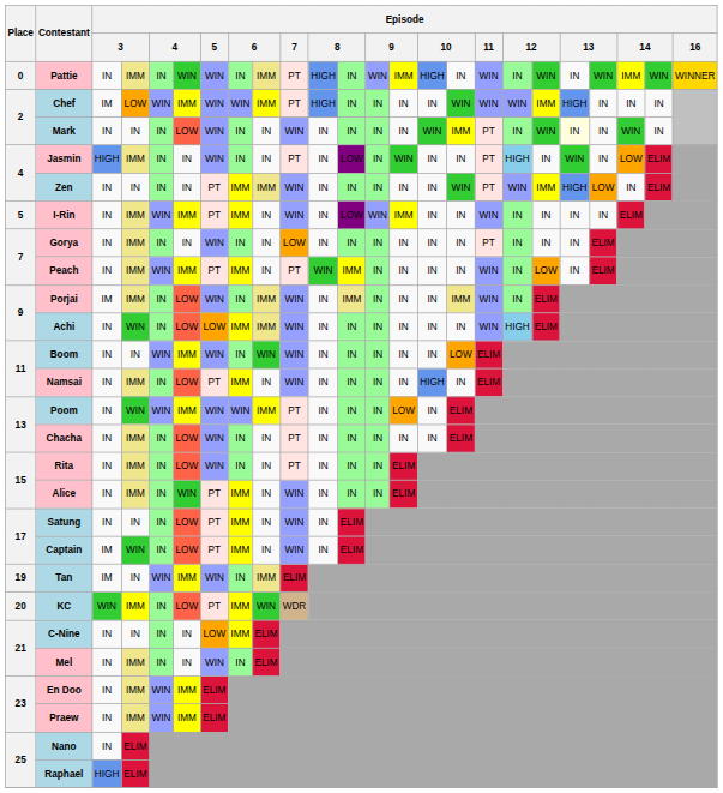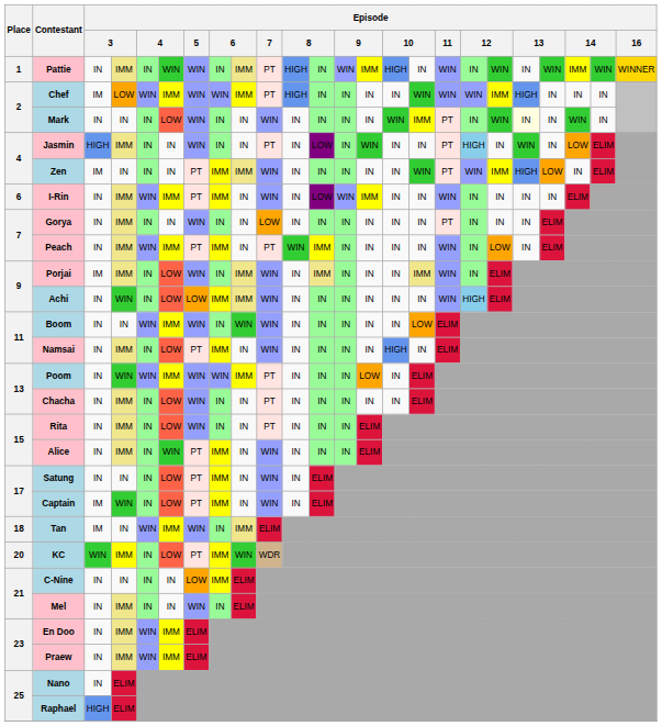 <table class="wikitable" style="text-align: center; font-size:8pt; line-height:25px;">
 <tr>
 <th rowspan=2>Place</th>
 <th rowspan=2>Contestant</th>
 <th colspan="30">Episode</th>
 </tr>
 <tr>
 <th colspan="2">3</th>
 <th colspan="2">4</th>
 <th colspan="1">5</th>
 <th colspan="2">6</th>
 <th colspan="1">7</th>
 <th colspan="2">8</th>
 <th colspan="2">9</th>
 <th colspan="2">10</th>
 <th colspan="1">11</th>
 <th colspan="2">12</th>
 <th colspan="2">13</th>
 <th colspan="2">14</th>
 <th colspan="2">16</th>
 </tr>
 <tr>
-<th rowspan="1">0</th>
+<th rowspan="1">1</th>
 <th style="background:pink;">Pattie</th>
 <td>IN</td>
 <td style="background:khaki;">IMM</td>
 <td style="background:palegreen;">IN</td>
 <td style="background:limegreen;">WIN</td>
 <td style="background:#959FFD;">WIN</td>
 <td style="background:palegreen;">IN</td>
 <td style="background:khaki;">IMM</td>
 <td style="background:mistyrose;">PT</td>
 <td style="background:cornflowerblue;">HIGH</td>
 <td style="background:palegreen;">IN</td>
 <td style="background:#959FFD;">WIN</td>
 <td style="background:yellow;">IMM</td>
 <td style="background:cornflowerblue;">HIGH</td>
 <td>IN</td>
 <td style="background:#959FFD;">WIN</td>
 <td style="background:palegreen;">IN</td>
 <td style="background:limegreen;">WIN</td>
 <td>IN</td>
 <td style="background:limegreen;">WIN</td>
 <td style="background:yellow;">IMM</td>
 <td style="background:limegreen;">WIN</td>
 <td style="background:gold;">WINNER</td>
 </tr>
 <tr>
 <th rowspan="2">2</th>
 <th style="background:lightblue;">Chef</th>
 <td>IM</td>
 <td style="background:orange;">LOW</td>
 <td style="background:#959FFD;">WIN</td>
 <td style="background:yellow;">IMM</td>
 <td style="background:#959FFD;">WIN</td>
 <td style="background:#959FFD;">WIN</td>
 <td style="background:yellow;">IMM</td>
 <td style="background:mistyrose;">PT</td>
 <td style="background:cornflowerblue;">HIGH</td>
 <td style="background:palegreen;">IN</td>
 <td style="background:palegreen;">IN</td>
 <td>IN</td>
 <td>IN</td>
 <td style="background:limegreen;">WIN</td>
 <td style="background:#959FFD;">WIN</td>
 <td style="background:#959FFD;">WIN</td>
 <td style="background:yellow;">IMM</td>
 <td style="background:cornflowerblue;">HIGH</td>
 <td>IN</td>
 <td>IN</td>
 <td>IN</td>
 <td style="background:silver;" rowspan="2"></td>
 </tr>
 <tr>
 <th style="background:lightblue;">Mark</th>
 <td>IN</td>
 <td>IN</td>
 <td style="background:palegreen;">IN</td>
 <td style="background:tomato;">LOW</td>
 <td style="background:#959FFD;">WIN</td>
 <td style="background:palegreen;">IN</td>
 <td>IN</td>
 <td style="background:#959FFD;">WIN</td>
 <td>IN</td>
 <td style="background:palegreen;">IN</td>
 <td style="background:palegreen;">IN</td>
 <td>IN</td>
 <td style="background:limegreen;">WIN</td>
 <td style="background:yellow;">IMM</td>
 <td style="background:mistyrose;">PT</td>
 <td style="background:palegreen;">IN</td>
 <td style="background:limegreen;">WIN</td>
 <td style="background: lightyellow;">IN</td>
 <td>IN</td>
 <td style="background:limegreen;">WIN</td>
 <td>IN</td>
 </tr>
 <tr>
 <th rowspan="2">4</th>
 <th style="background:pink;">Jasmin</th>
 <td style="background:cornflowerblue;">HIGH</td>
 <td style="background:khaki;">IMM</td>
 <td style="background:palegreen;">IN</td>
 <td>IN</td>
 <td style="background:#959FFD;">WIN</td>
 <td style="background:palegreen;">IN</td>
 <td>IN</td>
 <td style="background:mistyrose;">PT</td>
 <td>IN</td>
 <td style="background:purple;">LOW</td>
 <td style="background:palegreen;">IN</td>
 <td style="background:limegreen;">WIN</td>
 <td>IN</td>
 <td>IN</td>
 <td style="background:mistyrose;">PT</td>
 <td style="background:skyblue;">HIGH</td>
 <td>IN</td>
 <td style="background:limegreen;">WIN</td>
 <td>IN</td>
 <td style="background:orange;">LOW</td>
 <td style="background:crimson;">ELIM</td>
 <td colspan="35" style="background:darkgrey;"></td>
 </tr>
 <tr>
 <th style="background:lightblue;">Zen</th>
-<td>IN</td>
+<td>IM</td>
 <td>IN</td>
 <td style="background:palegreen;">IN</td>
 <td>IN</td>
 <td style="background:mistyrose;">PT</td>
 <td style="background:yellow;">IMM</td>
 <td style="background:khaki;">IMM</td>
 <td style="background:#959FFD;">WIN</td>
 <td>IN</td>
 <td style="background:palegreen;">IN</td>
 <td style="background:palegreen;">IN</td>
 <td>IN</td>
 <td>IN</td>
 <td style="background:limegreen;">WIN</td>
 <td style="background:mistyrose;">PT</td>
 <td style="background:#959FFD;">WIN</td>
 <td style="background:yellow;">IMM</td>
 <td style="background:cornflowerblue;">HIGH</td>
 <td style="background:orange;">LOW</td>
 <td>IN</td>
 <td style="background:crimson;">ELIM</td>
 <td colspan="35" style="background:darkgrey;"></td>
 </tr>
 <tr>
-<th rowspan="1">5</th>
+<th rowspan="1">6</th>
 <th style="background:pink;">I-Rin</th>
 <td>IN</td>
 <td style="background:khaki;">IMM</td>
 <td style="background:#959FFD;">WIN</td>
 <td style="background:yellow;">IMM</td>
 <td style="background:mistyrose;">PT</td>
 <td style="background:yellow;">IMM</td>
 <td>IN</td>
 <td style="background:#959FFD;">WIN</td>
 <td>IN</td>
 <td style="background:purple;">LOW</td>
 <td style="background:#959FFD;">WIN</td>
 <td style="background:yellow;">IMM</td>
 <td>IN</td>
 <td>IN</td>
 <td style="background:#959FFD;">WIN</td>
 <td style="background:palegreen;">IN</td>
 <td>IN</td>
 <td>IN</td>
 <td>IN</td>
 <td style="background:crimson;">ELIM</td>
 <td colspan="35" style="background:darkgrey;"></td>
 </tr>
 <tr>
 <th rowspan="2">7</th>
 <th style="background:pink;">Gorya</th>
 <td>IN</td>
 <td style="background:khaki;">IMM</td>
 <td style="background:palegreen;">IN</td>
 <td>IN</td>
 <td style="background:#959FFD;">WIN</td>
 <td style="background:palegreen;">IN</td>
 <td>IN</td>
 <td style="background:orange;">LOW</td>
 <td>IN</td>
 <td style="background:palegreen;">IN</td>
 <td style="background:palegreen;">IN</td>
 <td>IN</td>
 <td>IN</td>
 <td>IN</td>
 <td style="background:mistyrose;">PT</td>
 <td style="background:palegreen;">IN</td>
 <td>IN</td>
 <td>IN</td>
 <td style="background:crimson;">ELIM</td>
 <td colspan="35" style="background:darkgrey;"></td>
 </tr>
 <tr>
 <th style="background:pink;">Peach</th>
 <td>IN</td>
 <td style="background:khaki;">IMM</td>
 <td style="background:#959FFD;">WIN</td>
 <td style="background:yellow;">IMM</td>
 <td style="background:mistyrose;">PT</td>
 <td style="background:yellow;">IMM</td>
 <td>IN</td>
 <td style="background:mistyrose;">PT</td>
 <td style="background:limegreen;">WIN</td>
 <td style="background:yellow;">IMM</td>
 <td style="background:palegreen;">IN</td>
 <td>IN</td>
 <td>IN</td>
 <td>IN</td>
 <td style="background:#959FFD;">WIN</td>
 <td style="background:palegreen;">IN</td>
 <td style="background:orange;">LOW</td>
 <td>IN</td>
 <td style="background:crimson;">ELIM</td>
 <td colspan="35" style="background:darkgrey;"></td>
 </tr>
 <tr>
 <th rowspan="2">9</th>
 <th style="background:pink;">Porjai</th>
 <td>IM</td>
 <td style="background:khaki;">IMM</td>
 <td style="background:palegreen;">IN</td>
 <td style="background:tomato;">LOW</td>
 <td style="background:#959FFD;">WIN</td>
 <td style="background:palegreen;">IN</td>
 <td style="background:khaki;">IMM</td>
 <td style="background:#959FFD;">WIN</td>
 <td>IN</td>
 <td style="background:khaki;">IMM</td>
 <td style="background:palegreen;">IN</td>
 <td>IN</td>
 <td>IN</td>
 <td style="background:khaki;">IMM</td>
 <td style="background:#959FFD;">WIN</td>
 <td style="background:palegreen;">IN</td>
 <td style="background:crimson;">ELIM</td>
 <td colspan="35" style="background:darkgrey;"></td>
 </tr>
 <tr>
 <th style="background:lightblue;">Achi</th>
 <td>IN</td>
 <td style="background:limegreen;">WIN</td>
 <td style="background:palegreen;">IN</td>
 <td style="background:tomato;">LOW</td>
 <td style="background:orange;">LOW</td>
 <td style="background:yellow;">IMM</td>
 <td style="background:khaki;">IMM</td>
 <td style="background:#959FFD;">WIN</td>
 <td>IN</td>
 <td style="background:palegreen;">IN</td>
 <td style="background:palegreen;">IN</td>
 <td>IN</td>
 <td>IN</td>
 <td>IN</td>
 <td style="background:#959FFD;">WIN</td>
 <td style="background:skyblue;">HIGH</td>
 <td style="background:crimson;">ELIM</td>
 <td colspan="35" style="background:darkgrey;"></td>
 </tr>
 <tr>
 <th rowspan="2">11</th>
 <th style="background:lightblue;">Boom</th>
 <td>IN</td>
 <td>IN</td>
 <td style="background:#959FFD;">WIN</td>
 <td style="background:yellow;">IMM</td>
 <td style="background:#959FFD;">WIN</td>
 <td style="background:palegreen;">IN</td>
 <td style="background:limegreen;">WIN</td>
 <td style="background:#959FFD;">WIN</td>
 <td>IN</td>
 <td style="background:palegreen;">IN</td>
 <td style="background:palegreen;">IN</td>
 <td>IN</td>
 <td>IN</td>
 <td style="background:orange;">LOW</td>
 <td style="background:crimson;">ELIM</td>
 <td colspan="35" style="background:darkgrey;"></td>
 </tr>
 <tr>
 <th style="background:pink;">Namsai</th>
 <td>IN</td>
 <td style="background:khaki;">IMM</td>
 <td style="background:palegreen;">IN</td>
 <td style="background:tomato;">LOW</td>
 <td style="background:mistyrose;">PT</td>
 <td style="background:yellow;">IMM</td>
 <td>IN</td>
 <td style="background:#959FFD;">WIN</td>
 <td>IN</td>
 <td style="background:palegreen;">IN</td>
 <td style="background:palegreen;">IN</td>
 <td>IN</td>
 <td style="background:cornflowerblue;">HIGH</td>
 <td>IN</td>
 <td style="background:crimson;">ELIM</td>
 <td colspan="35" style="background:darkgrey;"></td>
 </tr>
 <tr>
 <th rowspan="2">13</th>
 <th style="background:lightblue;">Poom</th>
 <td>IN</td>
 <td style="background:limegreen;">WIN</td>
 <td style="background:#959FFD;">WIN</td>
 <td style="background:yellow;">IMM</td>
 <td style="background:#959FFD;">WIN</td>
 <td style="background:#959FFD;">WIN</td>
 <td style="background:yellow;">IMM</td>
 <td style="background:mistyrose;">PT</td>
 <td>IN</td>
 <td style="background:palegreen;">IN</td>
 <td style="background:palegreen;">IN</td>
 <td style="background:orange;">LOW</td>
 <td>IN</td>
 <td style="background:crimson;">ELIM</td>
 <td colspan="35" style="background:darkgrey;"></td>
 </tr>
 <tr>
 <th style="background:pink;">Chacha</th>
 <td>IN</td>
 <td style="background:khaki;">IMM</td>
 <td style="background:palegreen;">IN</td>
 <td style="background:tomato;">LOW</td>
 <td style="background:#959FFD;">WIN</td>
 <td style="background:palegreen;">IN</td>
 <td>IN</td>
 <td style="background:mistyrose;">PT</td>
 <td>IN</td>
 <td style="background:palegreen;">IN</td>
 <td style="background:palegreen;">IN</td>
 <td>IN</td>
 <td>IN</td>
 <td style="background:crimson;">ELIM</td>
 <td colspan="35" style="background:darkgrey;"></td>
 </tr>
 <tr>
 <th rowspan="2">15</th>
 <th style="background:pink;">Rita</th>
 <td>IN</td>
 <td style="background:khaki;">IMM</td>
 <td style="background:palegreen;">IN</td>
 <td style="background:tomato;">LOW</td>
 <td style="background:#959FFD;">WIN</td>
 <td style="background:palegreen;">IN</td>
 <td>IN</td>
 <td style="background:mistyrose;">PT</td>
 <td>IN</td>
 <td style="background:palegreen;">IN</td>
 <td style="background:palegreen;">IN</td>
 <td style="background:crimson;">ELIM</td>
 <td colspan="35" style="background:darkgrey;"></td>
 </tr>
 <tr>
 <th style="background:pink;">Alice</th>
 <td>IN</td>
 <td style="background:khaki;">IMM</td>
 <td style="background:palegreen;">IN</td>
 <td style="background:limegreen;">WIN</td>
 <td style="background:mistyrose;">PT</td>
 <td style="background:yellow;">IMM</td>
 <td>IN</td>
 <td style="background:#959FFD;">WIN</td>
 <td>IN</td>
 <td style="background:palegreen;">IN</td>
 <td style="background:palegreen;">IN</td>
 <td style="background:crimson;">ELIM</td>
 <td colspan="35" style="background:darkgrey;"></td>
 </tr>
 <tr>
 <th rowspan="2">17</th>
 <th style="background:lightblue;">Satung</th>
 <td>IN</td>
 <td>IN</td>
 <td style="background:palegreen;">IN</td>
 <td style="background:tomato;">LOW</td>
 <td style="background:mistyrose;">PT</td>
 <td style="background:yellow;">IMM</td>
 <td>IN</td>
 <td style="background:#959FFD;">WIN</td>
 <td>IN</td>
 <td style="background:crimson;">ELIM</td>
 <td colspan="35" style="background:darkgrey;"></td>
 </tr>
 <tr>
 <th style="background:lightblue;">Captain</th>
 <td>IM</td>
 <td style="background:limegreen;">WIN</td>
 <td style="background:palegreen;">IN</td>
 <td style="background:tomato;">LOW</td>
 <td style="background:mistyrose;">PT</td>
 <td style="background:yellow;">IMM</td>
 <td>IN</td>
 <td style="background:#959FFD;">WIN</td>
 <td>IN</td>
 <td style="background:crimson;">ELIM</td>
 <td colspan="35" style="background:darkgrey;"></td>
 </tr>
 <tr>
-<th>19</th>
+<th>18</th>
 <th style="background:lightblue;">Tan</th>
 <td>IM</td>
 <td>IN</td>
 <td style="background:#959FFD;">WIN</td>
 <td style="background:yellow;">IMM</td>
 <td style="background:#959FFD;">WIN</td>
 <td style="background:palegreen;">IN</td>
 <td style="background:khaki;">IMM</td>
 <td style="background:crimson;">ELIM</td>
 <td colspan="35" style="background:darkgrey;"></td>
 </tr>
 <tr>
 <th>20</th>
 <th style="background:lightblue;">KC</th>
 <td style="background:limegreen;">WIN</td>
 <td style="background:yellow;">IMM</td>
 <td style="background:palegreen;">IN</td>
 <td style="background:tomato;">LOW</td>
 <td style="background:mistyrose;">PT</td>
 <td style="background:yellow;">IMM</td>
 <td style="background:limegreen;">WIN</td>
 <td style="background:tan;"><span>WDR</span></td>
 <td colspan="35" style="background:darkgrey;"></td>
 </tr>
 <tr>
 <th rowspan="2">21</th>
 <th style="background:lightblue;">C-Nine</th>
 <td>IN</td>
 <td>IN</td>
 <td style="background:palegreen;">IN</td>
 <td>IN</td>
 <td style="background:orange;">LOW</td>
 <td style="background:yellow;">IMM</td>
 <td style="background:crimson;">ELIM</td>
 <td colspan="35" style="background:darkgrey;"></td>
 </tr>
 <tr>
 <th style="background:pink;">Mel</th>
 <td>IN</td>
 <td style="background:khaki;">IMM</td>
 <td style="background:palegreen;">IN</td>
 <td>IN</td>
 <td style="background:#959FFD;">WIN</td>
 <td style="background:palegreen;">IN</td>
 <td style="background:crimson;">ELIM</td>
 <td colspan="35" style="background:darkgrey;"></td>
 </tr>
 <tr>
 <th rowspan="2">23</th>
 <th style="background:pink;">En Doo</th>
 <td>IN</td>
 <td style="background:khaki;">IMM</td>
 <td style="background:#959FFD;">WIN</td>
 <td style="background:yellow;">IMM</td>
 <td style="background:crimson;">ELIM</td>
 <td colspan="35" style="background:darkgrey;"></td>
 </tr>
 <tr>
 <th style="background:pink;">Praew</th>
 <td>IN</td>
 <td style="background:khaki;">IMM</td>
 <td style="background:#959FFD;">WIN</td>
 <td style="background:yellow;">IMM</td>
 <td style="background:crimson;">ELIM</td>
 <td colspan="35" style="background:darkgrey;"></td>
 </tr>
 <tr>
 <th rowspan="2">25</th>
 <th style="background:lightblue;">Nano</th>
 <td>IN</td>
 <td style="background:crimson;">ELIM</td>
 <td colspan="35" style="background:darkgrey;"></td>
 </tr>
 <tr>
 <th style="background:lightblue;">Raphael</th>
 <td style="background:cornflowerblue;">HIGH</td>
 <td style="background:crimson;">ELIM</td>
 <td colspan="35" style="background:darkgrey;"></td>
 </tr>
 <tr>
 </tr>
 </table>
